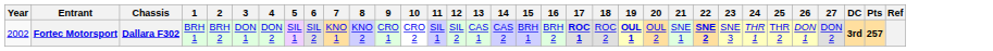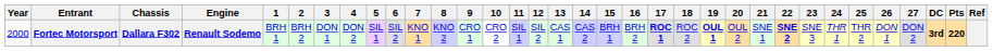 <table class="wikitable" style="text-align:center; font-size:85%">
 <tr>
 <th>Year</th>
 <th>Entrant</th>
 <th>Chassis</th>
+<th>Engine</th>
 <th>1</th>
 <th>2</th>
 <th>3</th>
 <th>4</th>
 <th>5</th>
 <th>6</th>
 <th>7</th>
 <th>8</th>
 <th>9</th>
 <th>10</th>
 <th>11</th>
 <th>12</th>
 <th>13</th>
 <th>14</th>
 <th>15</th>
 <th>16</th>
 <th>17</th>
 <th>18</th>
 <th>19</th>
 <th>20</th>
 <th>21</th>
 <th>22</th>
 <th>23</th>
 <th>24</th>
 <th>25</th>
 <th>26</th>
 <th>27</th>
 <th>DC</th>
 <th>Pts</th>
 <th>Ref</th>
 </tr>
 <tr>
-<td><a href='#'>2002</a></td>
+<td><a href='#'>2000</a></td>
 <th nowrap><a href='#'>Fortec Motorsport</a></th>
 <th nowrap><a href='#'>Dallara F302</a></th>
+<th nowrap><a href='#'>Renault Sodemo</a></th>
 <td style="background:#DFFFDF;"><a href='#'>BRH<br>1</a><br></td>
 <td style="background:#DFFFDF;"><a href='#'>BRH<br>2</a><br></td>
 <td style="background:#DFFFDF;"><a href='#'>DON<br>1</a><br></td>
 <td style="background:#DFFFDF;"><a href='#'>DON<br>2</a><br></td>
 <td style="background:#EFCFFF;"><a href='#'>SIL<br>1</a><br></td>
 <td style="background:#DFDFDF;"><a href='#'>SIL<br>2</a><br></td>
 <td style="background:#FFDF9F;"><a href='#'>KNO<br>1</a><br></td>
 <td style="background:#CFCFFF;"><a href='#'>KNO<br>2</a><br></td>
 <td style="background:#DFFFDF;"><a href='#'>CRO<br>1</a><br></td>
 <td style="background:#FFFFFF;"><a href='#'>CRO<br>2</a><br></td>
 <td style="background:#CFCFFF;"><a href='#'>SIL<br>1</a><br></td>
 <td style="background:#DFFFDF;"><a href='#'>SIL<br>2</a><br></td>
 <td style="background:#DFFFDF;"><a href='#'>CAS<br>1</a><br></td>
 <td style="background:#CFCFFF;"><a href='#'>CAS<br>2</a><br></td>
 <td style="background:#CFCFFF;"><a href='#'>BRH<br>1</a><br></td>
 <td style="background:#DFFFDF;"><a href='#'>BRH<br>2</a><br></td>
 <td style="background:#DFDFDF;"><strong><a href='#'>ROC<br>1</a></strong><br></td>
 <td style="background:#DFDFDF;"><a href='#'>ROC<br>2</a><br></td>
 <td style="background:#FFFFBF;"><strong><a href='#'>OUL<br>1</a></strong><br></td>
 <td style="background:#FFDF9F;"><a href='#'>OUL<br>2</a><br></td>
 <td style="background:#DFFFDF;"><a href='#'>SNE<br>1</a><br></td>
 <td style="background:#FFDF9F;"><strong><a href='#'>SNE<br>2</a><br></strong></td>
 <td style="background:#FFFFBF;"><a href='#'>SNE<br>3</a><br></td>
 <td style="background:#FFFFBF;"><em><a href='#'>THR<br>1</a></em><br></td>
 <td style="background:#FFFFBF;"><a href='#'>THR<br>2</a><br></td>
 <td style="background:#FFFFBF;"><em><a href='#'>DON<br>1</a></em><br></td>
 <td style="background:#DFDFDF;"><a href='#'>DON<br>2</a><br></td>
 <th style="background:#FFDF9F;">3rd</th>
-<th style="background:#FFDF9F;">257</th>
+<th style="background:#FFDF9F;">220</th>
 <th></th>
 </tr>
 </table>
